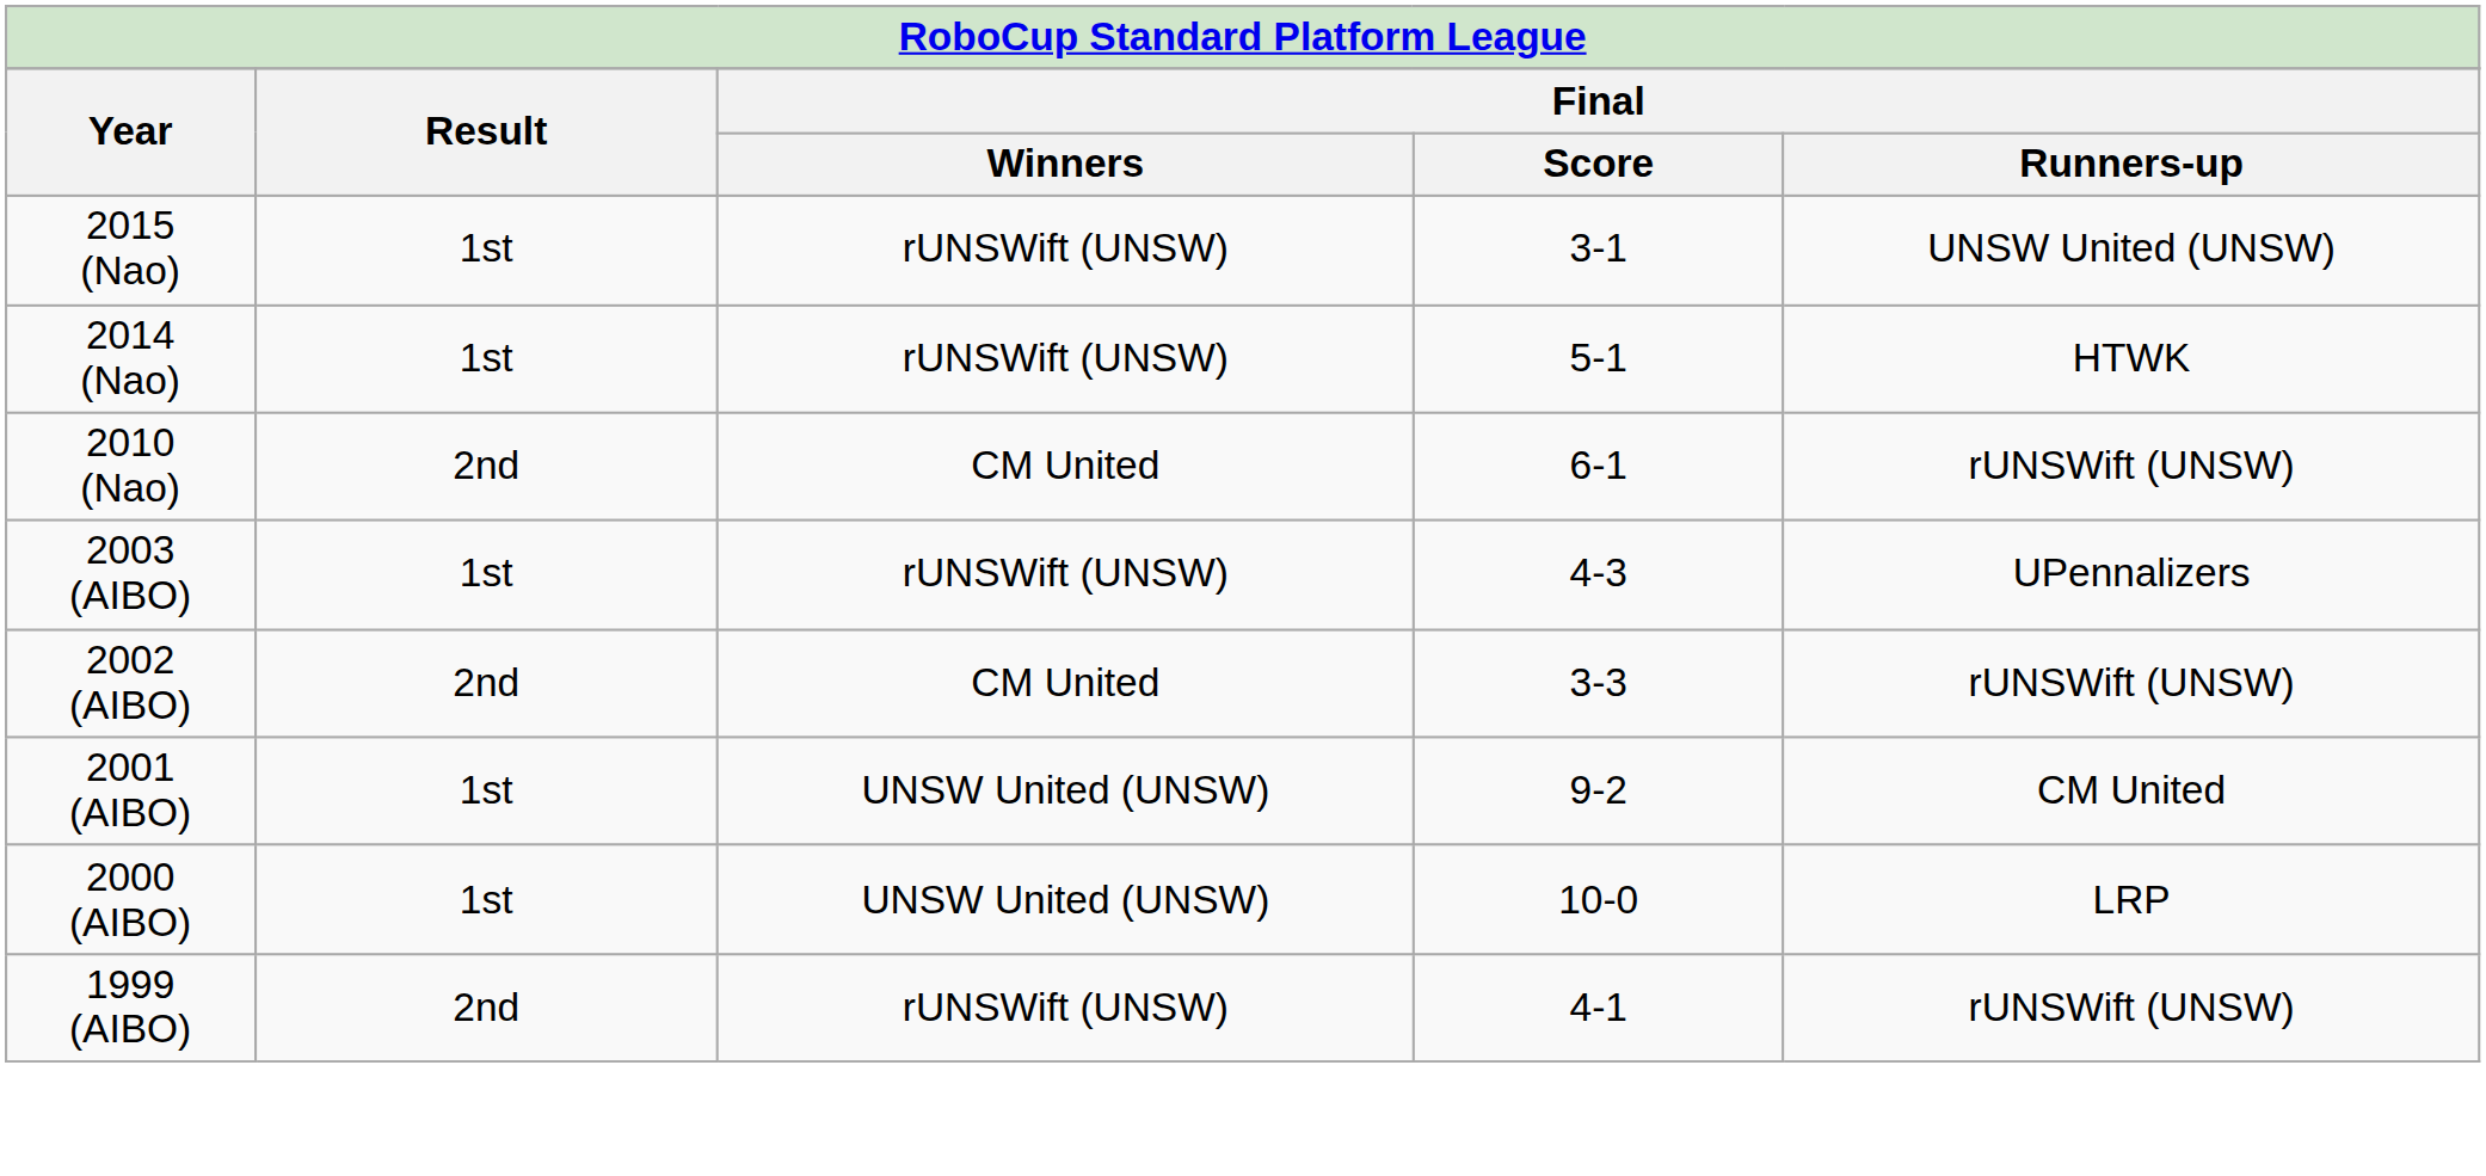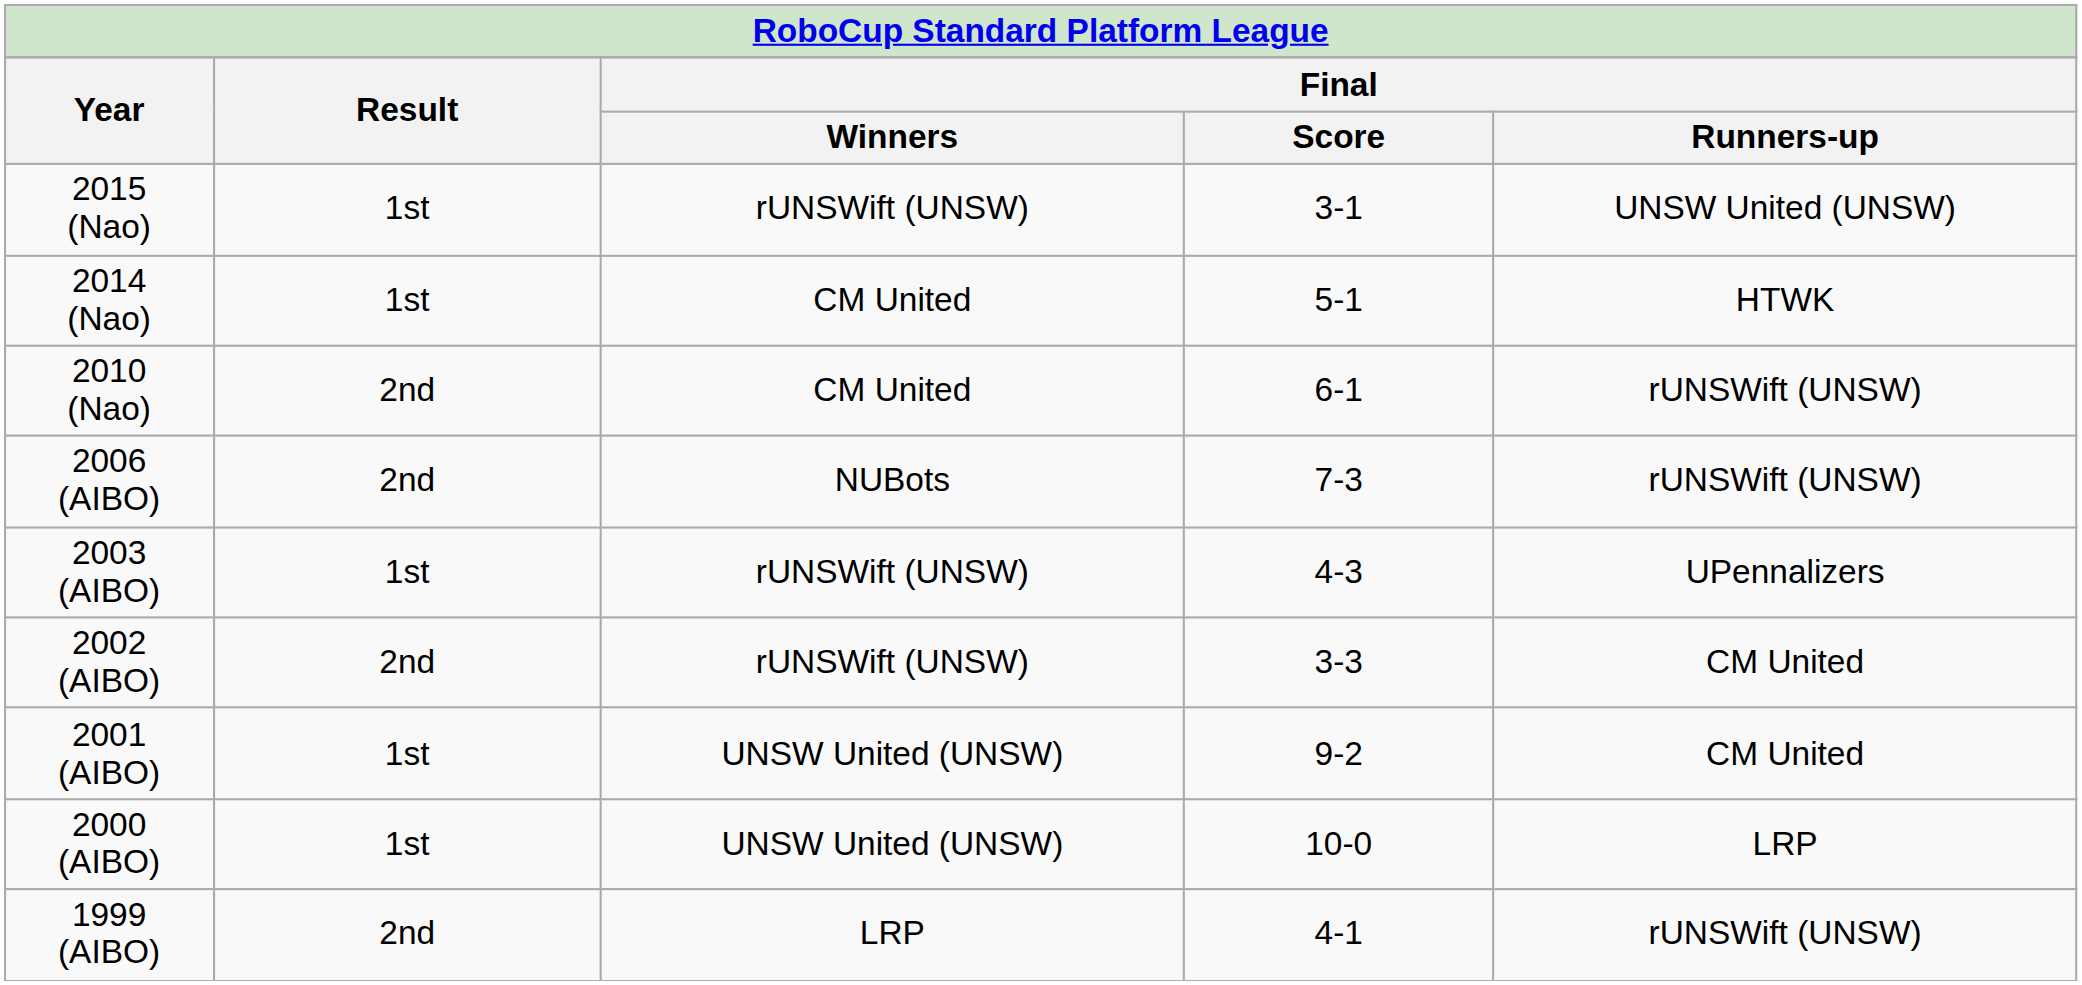 <table class="wikitable" style="text-align:center; width:50%">
 <tr>
 <th colspan="5" style="width:100%; background:#d0e6cc;"><a href='#'>RoboCup Standard Platform League</a></th>
 </tr>
 <tr>
 </tr>
 <tr>
 <th rowspan="2" style="width:5%;">Year</th>
 <th rowspan="2" style="width:10%;">Result</th>
 <th colspan=3>Final</th>
 </tr>
 <tr>
 <th width=15%>Winners</th>
 <th width=8%>Score</th>
 <th width=15%>Runners-up</th>
 </tr>
 <tr style="text-align:center;">
 <td>2015 <br> (Nao)</td>
 <td>1st</td>
 <td>rUNSWift (UNSW)<br> </td>
 <td>3-1</td>
 <td>UNSW United (UNSW) <br> </td>
 </tr>
 <tr>
 <td>2014 <br> (Nao)</td>
 <td>1st</td>
-<td>rUNSWift (UNSW)<br> </td>
+<td>CM United <br> </td>
 <td>5-1</td>
 <td>HTWK <br> </td>
 </tr>
 <tr>
 <td>2010  <br> (Nao)</td>
 <td>2nd</td>
 <td>CM United <br> </td>
 <td>6-1</td>
+<td>rUNSWift (UNSW)<br> </td>
+</tr>
+<tr>
+<td>2006 <br> (AIBO)</td>
+<td>2nd</td>
+<td>NUBots <br> </td>
+<td>7-3</td>
 <td>rUNSWift (UNSW)<br> </td>
 </tr>
 <tr>
 <td>2003 <br> (AIBO)</td>
 <td>1st</td>
 <td>rUNSWift (UNSW)<br> </td>
 <td>4-3</td>
 <td>UPennalizers <br> </td>
 </tr>
 <tr>
 <td>2002 <br> (AIBO)</td>
 <td>2nd</td>
+<td>rUNSWift (UNSW)<br> </td>
+<td>3-3</td>
 <td>CM United <br> </td>
-<td>3-3</td>
-<td>rUNSWift (UNSW)<br> </td>
 </tr>
 <tr>
 <td>2001 <br> (AIBO)</td>
 <td>1st</td>
 <td>UNSW United (UNSW)<br> </td>
 <td>9-2</td>
 <td>CM United <br> </td>
 </tr>
 <tr>
 <td>2000 <br> (AIBO)</td>
 <td>1st</td>
 <td>UNSW United (UNSW) <br> </td>
 <td>10-0</td>
 <td>LRP <br> </td>
 </tr>
 <tr>
 <td>1999 <br> (AIBO)</td>
 <td>2nd</td>
-<td>rUNSWift (UNSW)<br> </td>
+<td>LRP <br> </td>
 <td>4-1</td>
 <td>rUNSWift (UNSW)<br> </td>
 </tr>
 </table>
